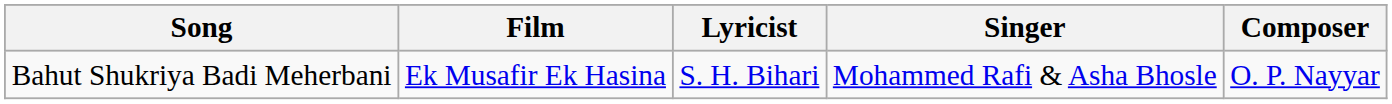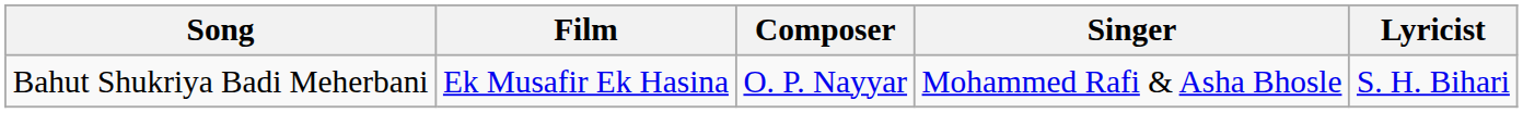 <table class="wikitable">
 <tr>
 <th>Song</th>
 <th>Film</th>
+<th>Composer</th>
+<th>Singer</th>
 <th>Lyricist</th>
-<th>Singer</th>
-<th>Composer</th>
 </tr>
 <tr>
 <td>Bahut Shukriya Badi Meherbani</td>
 <td><a href='#'>Ek Musafir Ek Hasina</a></td>
+<td><a href='#'>O. P. Nayyar</a></td>
+<td><a href='#'>Mohammed Rafi</a> & <a href='#'>Asha Bhosle</a></td>
 <td><a href='#'>S. H. Bihari</a></td>
-<td><a href='#'>Mohammed Rafi</a> & <a href='#'>Asha Bhosle</a></td>
-<td><a href='#'>O. P. Nayyar</a></td>
 </tr>
 </table>
